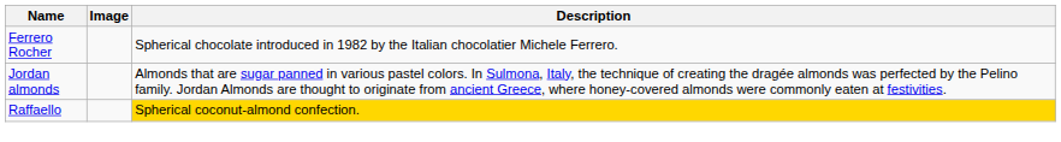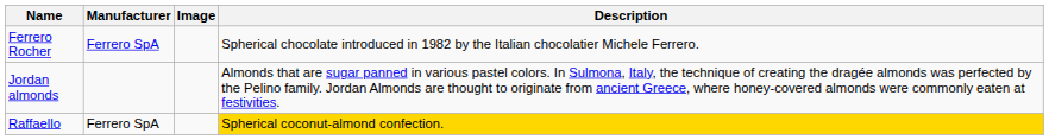 <table class="wikitable sortable">
 <tr>
 <th>Name</th>
+<th>Manufacturer</th>
 <th class="unsortable">Image</th>
 <th>Description</th>
 </tr>
 <tr>
 <td><a href='#'>Ferrero Rocher</a></td>
+<td><a href='#'>Ferrero SpA</a></td>
 <td></td>
 <td>Spherical chocolate introduced in 1982 by the Italian chocolatier Michele Ferrero.</td>
 </tr>
 <tr>
 <td><a href='#'>Jordan almonds</a></td>
 <td></td>
+<td></td>
 <td>Almonds that are <a href='#'>sugar panned</a> in various pastel colors. In <a href='#'>Sulmona</a>, <a href='#'>Italy</a>, the technique of creating the dragée almonds was perfected by the Pelino family. Jordan Almonds are thought to originate from <a href='#'>ancient Greece</a>, where honey-covered almonds were commonly eaten at <a href='#'>festivities</a>.</td>
 </tr>
 <tr>
 <td><a href='#'>Raffaello</a></td>
+<td>Ferrero SpA</td>
 <td></td>
 <td style="background: gold;">Spherical coconut-almond confection.</td>
 </tr>
 </table>
